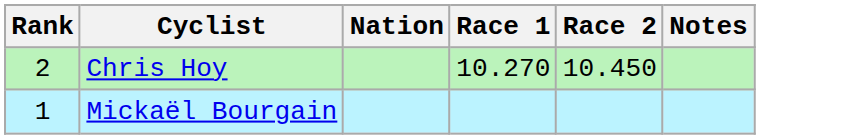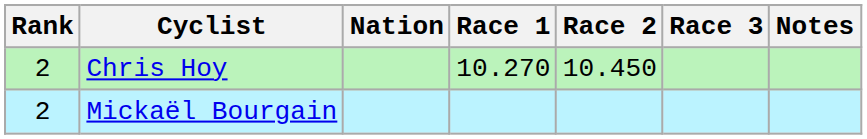 <table class="wikitable sortable" style="text-align:center;">
 <tr>
 <th>Rank</th>
 <th>Cyclist</th>
 <th>Nation</th>
 <th>Race 1</th>
 <th>Race 2</th>
+<th>Race 3</th>
 <th>Notes</th>
 </tr>
 <tr bgcolor=bbf3bb>
 <td>2</td>
 <td align=left><a href='#'>Chris Hoy</a></td>
 <td align=left></td>
 <td>10.270</td>
 <td>10.450</td>
 <td></td>
+<td></td>
 </tr>
 <tr bgcolor=bbf3ff>
-<td>1</td>
+<td>2</td>
 <td align=left><a href='#'>Mickaël Bourgain</a></td>
 <td align=left></td>
 <td></td>
 <td></td>
 <td></td>
+<td></td>
 </tr>
 </table>
